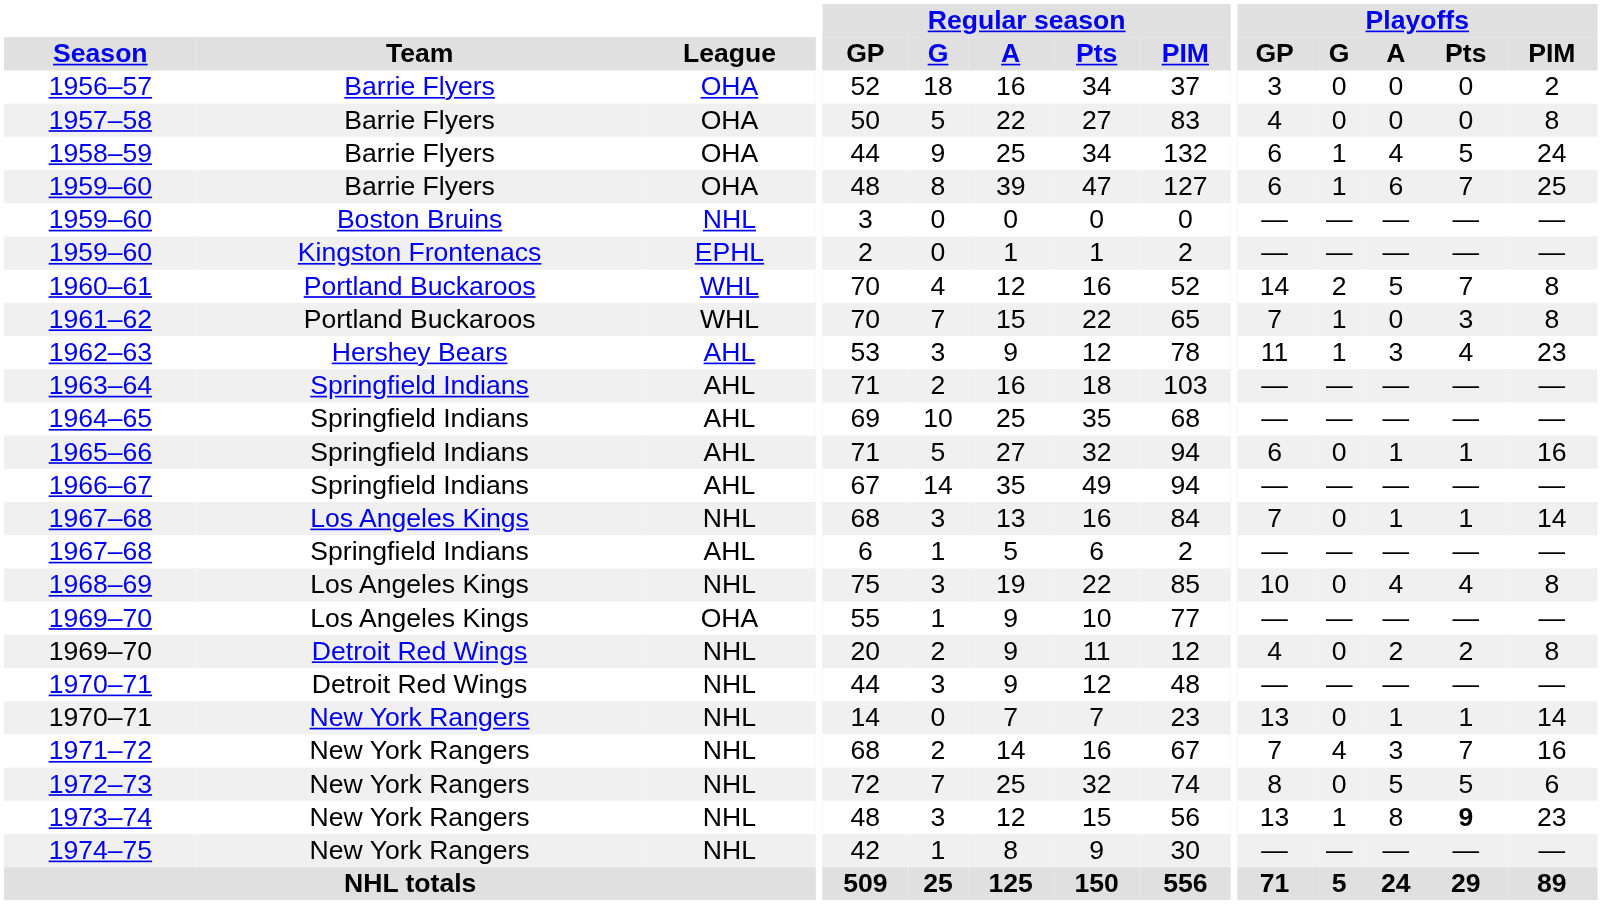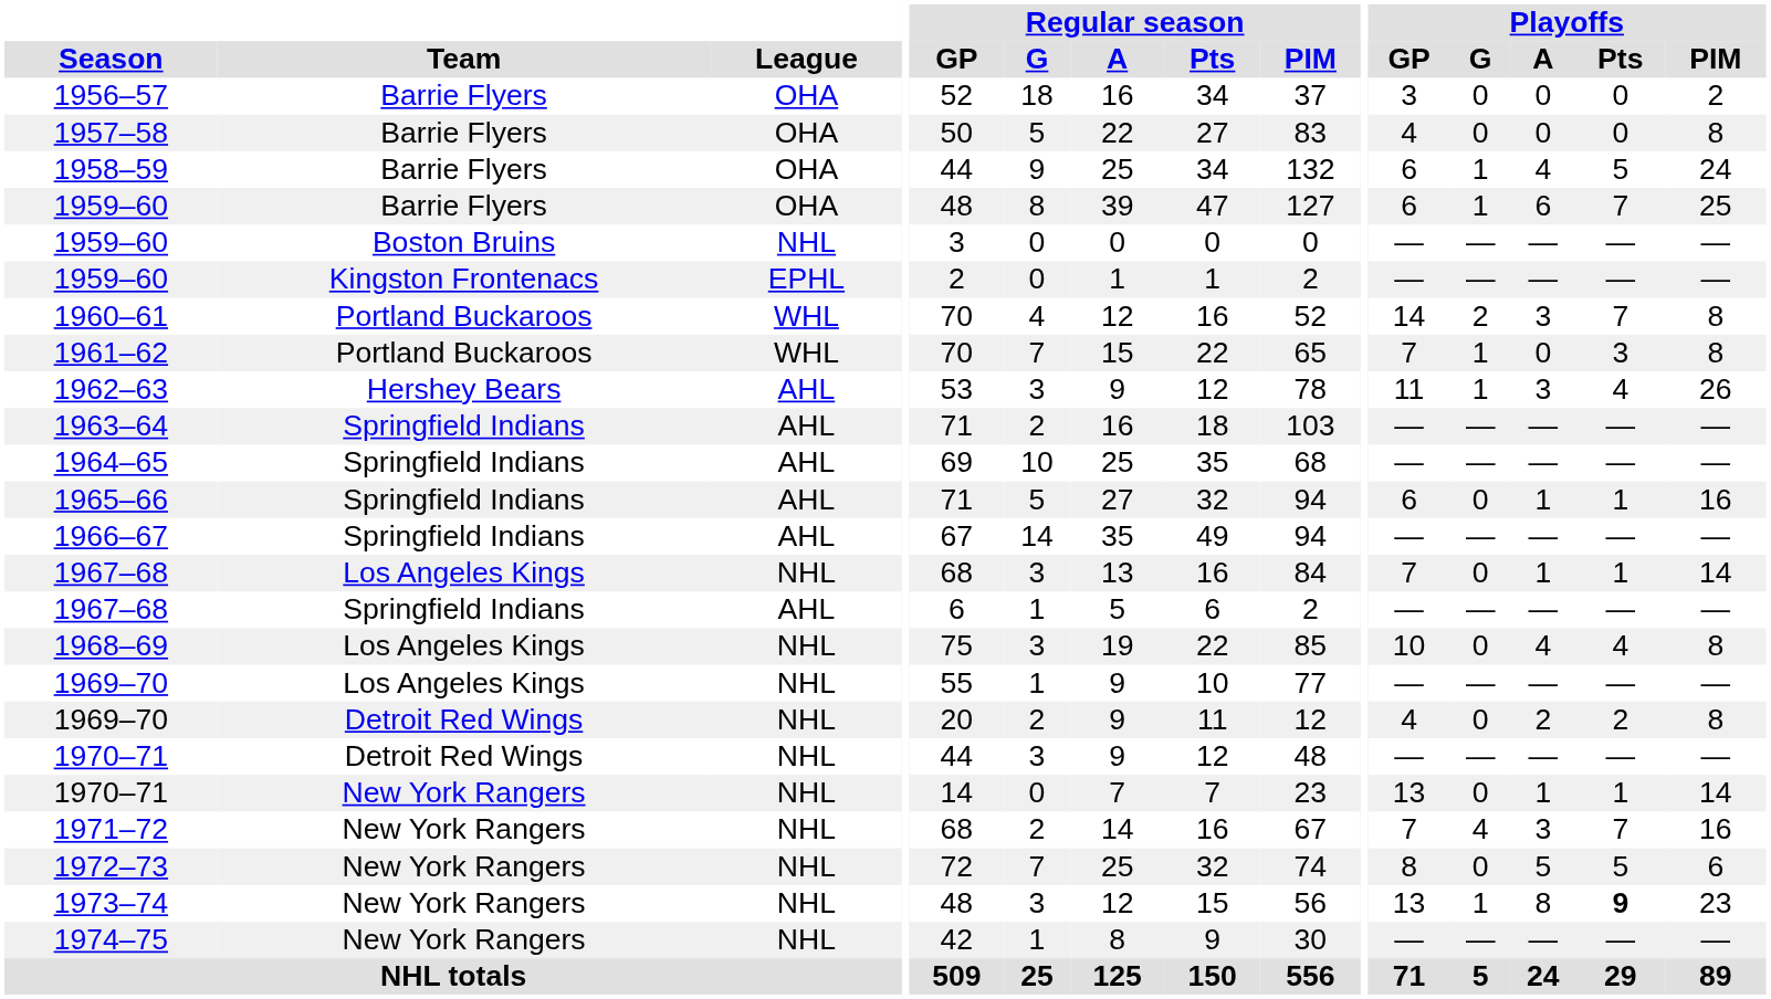 <table border="0" cellpadding="1" cellspacing="0" style="text-align:center; width:60em">
 <tr bgcolor="#e0e0e0">
 <th colspan="3" bgcolor="#ffffff"></th>
 <th rowspan="100" bgcolor="#ffffff"></th>
 <th colspan="5"><a href='#'>Regular season</a></th>
 <th rowspan="100" bgcolor="#ffffff"></th>
 <th colspan="5"><a href='#'>Playoffs</a></th>
 </tr>
 <tr bgcolor="#e0e0e0">
 <th><a href='#'>Season</a></th>
 <th>Team</th>
 <th>League</th>
 <th>GP</th>
 <th><a href='#'>G</a></th>
 <th><a href='#'>A</a></th>
 <th><a href='#'>Pts</a></th>
 <th><a href='#'>PIM</a></th>
 <th>GP</th>
 <th>G</th>
 <th>A</th>
 <th>Pts</th>
 <th>PIM</th>
 </tr>
 <tr>
 <td><a href='#'>1956–57</a></td>
 <td><a href='#'>Barrie Flyers</a></td>
 <td><a href='#'>OHA</a></td>
 <td>52</td>
 <td>18</td>
 <td>16</td>
 <td>34</td>
 <td>37</td>
 <td>3</td>
 <td>0</td>
 <td>0</td>
 <td>0</td>
 <td>2</td>
 </tr>
 <tr bgcolor="#f0f0f0">
 <td><a href='#'>1957–58</a></td>
 <td>Barrie Flyers</td>
 <td>OHA</td>
 <td>50</td>
 <td>5</td>
 <td>22</td>
 <td>27</td>
 <td>83</td>
 <td>4</td>
 <td>0</td>
 <td>0</td>
 <td>0</td>
 <td>8</td>
 </tr>
 <tr>
 <td><a href='#'>1958–59</a></td>
 <td>Barrie Flyers</td>
 <td>OHA</td>
 <td>44</td>
 <td>9</td>
 <td>25</td>
 <td>34</td>
 <td>132</td>
 <td>6</td>
 <td>1</td>
 <td>4</td>
 <td>5</td>
 <td>24</td>
 </tr>
 <tr bgcolor="#f0f0f0">
 <td><a href='#'>1959–60</a></td>
 <td>Barrie Flyers</td>
 <td>OHA</td>
 <td>48</td>
 <td>8</td>
 <td>39</td>
 <td>47</td>
 <td>127</td>
 <td>6</td>
 <td>1</td>
 <td>6</td>
 <td>7</td>
 <td>25</td>
 </tr>
 <tr>
 <td><a href='#'>1959–60</a></td>
 <td><a href='#'>Boston Bruins</a></td>
 <td><a href='#'>NHL</a></td>
 <td>3</td>
 <td>0</td>
 <td>0</td>
 <td>0</td>
 <td>0</td>
 <td>—</td>
 <td>—</td>
 <td>—</td>
 <td>—</td>
 <td>—</td>
 </tr>
 <tr bgcolor="#f0f0f0">
 <td><a href='#'>1959–60</a></td>
 <td><a href='#'>Kingston Frontenacs</a></td>
 <td><a href='#'>EPHL</a></td>
 <td>2</td>
 <td>0</td>
 <td>1</td>
 <td>1</td>
 <td>2</td>
 <td>—</td>
 <td>—</td>
 <td>—</td>
 <td>—</td>
 <td>—</td>
 </tr>
 <tr>
 <td><a href='#'>1960–61</a></td>
 <td><a href='#'>Portland Buckaroos</a></td>
 <td><a href='#'>WHL</a></td>
 <td>70</td>
 <td>4</td>
 <td>12</td>
 <td>16</td>
 <td>52</td>
 <td>14</td>
 <td>2</td>
-<td>5</td>
+<td>3</td>
 <td>7</td>
 <td>8</td>
 </tr>
 <tr bgcolor="#f0f0f0">
 <td><a href='#'>1961–62</a></td>
 <td>Portland Buckaroos</td>
 <td>WHL</td>
 <td>70</td>
 <td>7</td>
 <td>15</td>
 <td>22</td>
 <td>65</td>
 <td>7</td>
 <td>1</td>
 <td>0</td>
 <td>3</td>
 <td>8</td>
 </tr>
 <tr>
 <td><a href='#'>1962–63</a></td>
 <td><a href='#'>Hershey Bears</a></td>
 <td><a href='#'>AHL</a></td>
 <td>53</td>
 <td>3</td>
 <td>9</td>
 <td>12</td>
 <td>78</td>
 <td>11</td>
 <td>1</td>
 <td>3</td>
 <td>4</td>
-<td>23</td>
+<td>26</td>
 </tr>
 <tr bgcolor="#f0f0f0">
 <td><a href='#'>1963–64</a></td>
 <td><a href='#'>Springfield Indians</a></td>
 <td>AHL</td>
 <td>71</td>
 <td>2</td>
 <td>16</td>
 <td>18</td>
 <td>103</td>
 <td>—</td>
 <td>—</td>
 <td>—</td>
 <td>—</td>
 <td>—</td>
 </tr>
 <tr>
 <td><a href='#'>1964–65</a></td>
 <td>Springfield Indians</td>
 <td>AHL</td>
 <td>69</td>
 <td>10</td>
 <td>25</td>
 <td>35</td>
 <td>68</td>
 <td>—</td>
 <td>—</td>
 <td>—</td>
 <td>—</td>
 <td>—</td>
 </tr>
 <tr bgcolor="#f0f0f0">
 <td><a href='#'>1965–66</a></td>
 <td>Springfield Indians</td>
 <td>AHL</td>
 <td>71</td>
 <td>5</td>
 <td>27</td>
 <td>32</td>
 <td>94</td>
 <td>6</td>
 <td>0</td>
 <td>1</td>
 <td>1</td>
 <td>16</td>
 </tr>
 <tr>
 <td><a href='#'>1966–67</a></td>
 <td>Springfield Indians</td>
 <td>AHL</td>
 <td>67</td>
 <td>14</td>
 <td>35</td>
 <td>49</td>
 <td>94</td>
 <td>—</td>
 <td>—</td>
 <td>—</td>
 <td>—</td>
 <td>—</td>
 </tr>
 <tr bgcolor="#f0f0f0">
 <td><a href='#'>1967–68</a></td>
 <td><a href='#'>Los Angeles Kings</a></td>
 <td>NHL</td>
 <td>68</td>
 <td>3</td>
 <td>13</td>
 <td>16</td>
 <td>84</td>
 <td>7</td>
 <td>0</td>
 <td>1</td>
 <td>1</td>
 <td>14</td>
 </tr>
 <tr>
 <td><a href='#'>1967–68</a></td>
 <td>Springfield Indians</td>
 <td>AHL</td>
 <td>6</td>
 <td>1</td>
 <td>5</td>
 <td>6</td>
 <td>2</td>
 <td>—</td>
 <td>—</td>
 <td>—</td>
 <td>—</td>
 <td>—</td>
 </tr>
 <tr bgcolor="#f0f0f0">
 <td><a href='#'>1968–69</a></td>
 <td>Los Angeles Kings</td>
 <td>NHL</td>
 <td>75</td>
 <td>3</td>
 <td>19</td>
 <td>22</td>
 <td>85</td>
 <td>10</td>
 <td>0</td>
 <td>4</td>
 <td>4</td>
 <td>8</td>
 </tr>
 <tr>
 <td><a href='#'>1969–70</a></td>
 <td>Los Angeles Kings</td>
-<td>OHA</td>
+<td>NHL</td>
 <td>55</td>
 <td>1</td>
 <td>9</td>
 <td>10</td>
 <td>77</td>
 <td>—</td>
 <td>—</td>
 <td>—</td>
 <td>—</td>
 <td>—</td>
 </tr>
 <tr bgcolor="#f0f0f0">
 <td>1969–70</td>
 <td><a href='#'>Detroit Red Wings</a></td>
 <td>NHL</td>
 <td>20</td>
 <td>2</td>
 <td>9</td>
 <td>11</td>
 <td>12</td>
 <td>4</td>
 <td>0</td>
 <td>2</td>
 <td>2</td>
 <td>8</td>
 </tr>
 <tr>
 <td><a href='#'>1970–71</a></td>
 <td>Detroit Red Wings</td>
 <td>NHL</td>
 <td>44</td>
 <td>3</td>
 <td>9</td>
 <td>12</td>
 <td>48</td>
 <td>—</td>
 <td>—</td>
 <td>—</td>
 <td>—</td>
 <td>—</td>
 </tr>
 <tr bgcolor="#f0f0f0">
 <td>1970–71</td>
 <td><a href='#'>New York Rangers</a></td>
 <td>NHL</td>
 <td>14</td>
 <td>0</td>
 <td>7</td>
 <td>7</td>
 <td>23</td>
 <td>13</td>
 <td>0</td>
 <td>1</td>
 <td>1</td>
 <td>14</td>
 </tr>
 <tr>
 <td><a href='#'>1971–72</a></td>
 <td>New York Rangers</td>
 <td>NHL</td>
 <td>68</td>
 <td>2</td>
 <td>14</td>
 <td>16</td>
 <td>67</td>
 <td>7</td>
 <td>4</td>
 <td>3</td>
 <td>7</td>
 <td>16</td>
 </tr>
 <tr bgcolor="#f0f0f0">
 <td><a href='#'>1972–73</a></td>
 <td>New York Rangers</td>
 <td>NHL</td>
 <td>72</td>
 <td>7</td>
 <td>25</td>
 <td>32</td>
 <td>74</td>
 <td>8</td>
 <td>0</td>
 <td>5</td>
 <td>5</td>
 <td>6</td>
 </tr>
 <tr>
 <td><a href='#'>1973–74</a></td>
 <td>New York Rangers</td>
 <td>NHL</td>
 <td>48</td>
 <td>3</td>
 <td>12</td>
 <td>15</td>
 <td>56</td>
 <td>13</td>
 <td>1</td>
 <td>8</td>
 <td><strong>9</strong></td>
 <td>23</td>
 </tr>
 <tr bgcolor="#f0f0f0">
 <td><a href='#'>1974–75</a></td>
 <td>New York Rangers</td>
 <td>NHL</td>
 <td>42</td>
 <td>1</td>
 <td>8</td>
 <td>9</td>
 <td>30</td>
 <td>—</td>
 <td>—</td>
 <td>—</td>
 <td>—</td>
 <td>—</td>
 </tr>
 <tr bgcolor="#e0e0e0">
 <th colspan="3">NHL totals</th>
 <th>509</th>
 <th>25</th>
 <th>125</th>
 <th>150</th>
 <th>556</th>
 <th>71</th>
 <th>5</th>
 <th>24</th>
 <th>29</th>
 <th>89</th>
 </tr>
 </table>
